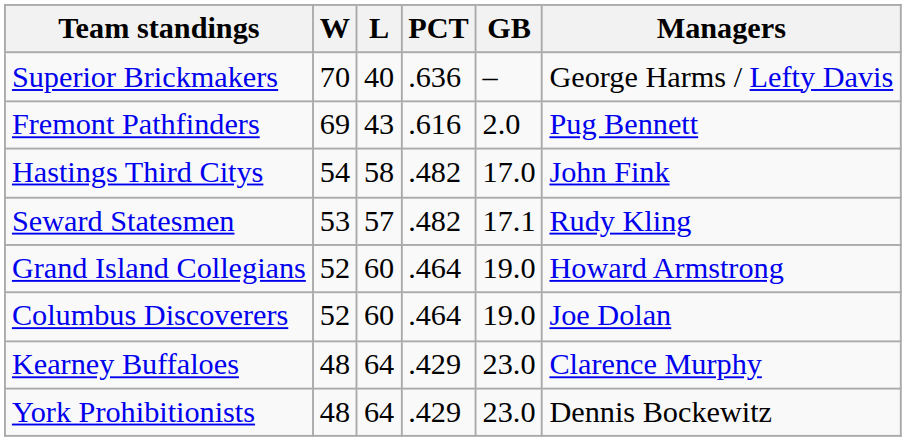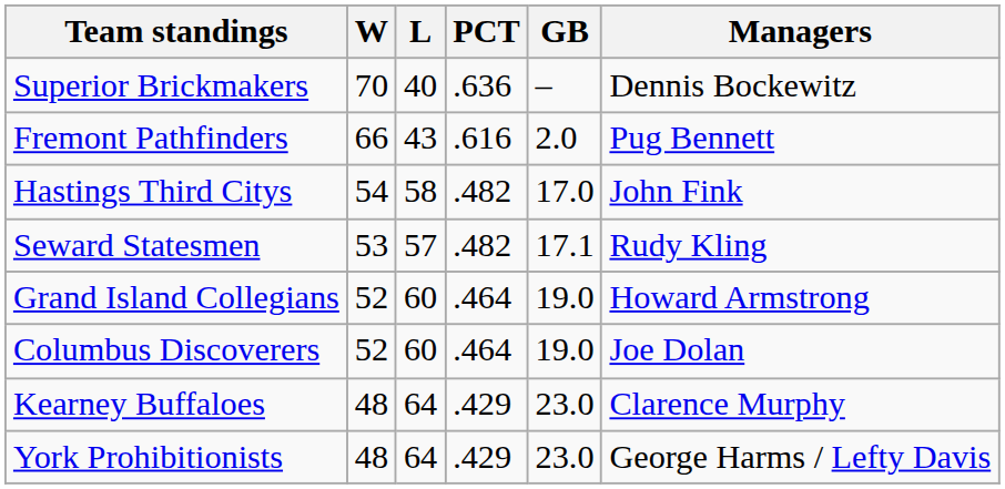 <table class="wikitable">
 <tr>
 <th>Team standings</th>
 <th>W</th>
 <th>L</th>
 <th>PCT</th>
 <th>GB</th>
 <th>Managers</th>
 </tr>
 <tr>
 <td><a href='#'>Superior Brickmakers</a></td>
 <td>70</td>
 <td>40</td>
 <td>.636</td>
 <td>–</td>
-<td>George Harms / <a href='#'>Lefty Davis</a></td>
+<td>Dennis Bockewitz</td>
 </tr>
 <tr>
 <td><a href='#'>Fremont Pathfinders</a></td>
-<td>69</td>
+<td>66</td>
 <td>43</td>
 <td>.616</td>
 <td>2.0</td>
 <td><a href='#'>Pug Bennett</a></td>
 </tr>
 <tr>
 <td><a href='#'>Hastings Third Citys</a></td>
 <td>54</td>
 <td>58</td>
 <td>.482</td>
 <td>17.0</td>
 <td><a href='#'>John Fink</a></td>
 </tr>
 <tr>
 <td><a href='#'>Seward Statesmen</a></td>
 <td>53</td>
 <td>57</td>
 <td>.482</td>
 <td>17.1</td>
 <td><a href='#'>Rudy Kling</a></td>
 </tr>
 <tr>
 <td><a href='#'>Grand Island Collegians</a></td>
 <td>52</td>
 <td>60</td>
 <td>.464</td>
 <td>19.0</td>
 <td><a href='#'>Howard Armstrong</a></td>
 </tr>
 <tr>
 <td><a href='#'>Columbus Discoverers</a></td>
 <td>52</td>
 <td>60</td>
 <td>.464</td>
 <td>19.0</td>
 <td><a href='#'>Joe Dolan</a></td>
 </tr>
 <tr>
 <td><a href='#'>Kearney Buffaloes</a></td>
 <td>48</td>
 <td>64</td>
 <td>.429</td>
 <td>23.0</td>
 <td><a href='#'>Clarence Murphy</a></td>
 </tr>
 <tr>
 <td><a href='#'>York Prohibitionists</a></td>
 <td>48</td>
 <td>64</td>
 <td>.429</td>
 <td>23.0</td>
-<td>Dennis Bockewitz</td>
+<td>George Harms / <a href='#'>Lefty Davis</a></td>
 </tr>
 </table>
